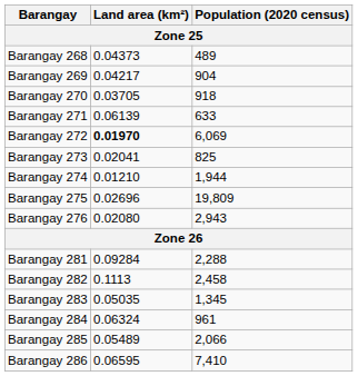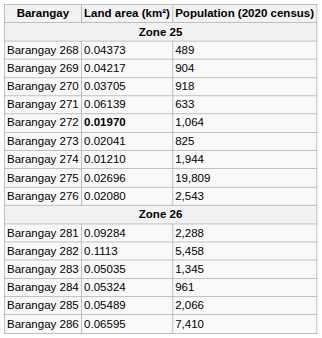 <table class="wikitable">
 <tr>
 <th>Barangay</th>
 <th>Land area (km²)</th>
 <th>Population (2020 census)</th>
 </tr>
 <tr>
 <th colspan=3>Zone 25</th>
 </tr>
 <tr>
 <td>Barangay 268</td>
 <td>0.04373</td>
 <td>489</td>
 </tr>
 <tr>
 <td>Barangay 269</td>
 <td>0.04217</td>
 <td>904</td>
 </tr>
 <tr>
 <td>Barangay 270</td>
 <td>0.03705</td>
 <td>918</td>
 </tr>
 <tr>
 <td>Barangay 271</td>
 <td>0.06139</td>
 <td>633</td>
 </tr>
 <tr>
 <td>Barangay 272</td>
 <td><strong>0.01970</strong></td>
-<td>6,069</td>
+<td>1,064</td>
 </tr>
 <tr>
 <td>Barangay 273</td>
 <td>0.02041</td>
 <td>825</td>
 </tr>
 <tr>
 <td>Barangay 274</td>
 <td>0.01210</td>
 <td>1,944</td>
 </tr>
 <tr>
 <td>Barangay 275</td>
 <td>0.02696</td>
 <td>19,809</td>
 </tr>
 <tr>
 <td>Barangay 276</td>
 <td>0.02080</td>
-<td>2,943</td>
+<td>2,543</td>
 </tr>
 <tr>
 <th colspan=3>Zone 26</th>
 </tr>
 <tr>
 <td>Barangay 281</td>
 <td>0.09284</td>
 <td>2,288</td>
 </tr>
 <tr>
 <td>Barangay 282</td>
 <td>0.1113</td>
-<td>2,458</td>
+<td>5,458</td>
 </tr>
 <tr>
 <td>Barangay 283</td>
 <td>0.05035</td>
 <td>1,345</td>
 </tr>
 <tr>
 <td>Barangay 284</td>
-<td>0.06324</td>
+<td>0.05324</td>
 <td>961</td>
 </tr>
 <tr>
 <td>Barangay 285</td>
 <td>0.05489</td>
 <td>2,066</td>
 </tr>
 <tr>
 <td>Barangay 286</td>
 <td>0.06595</td>
 <td>7,410</td>
 </tr>
 </table>
